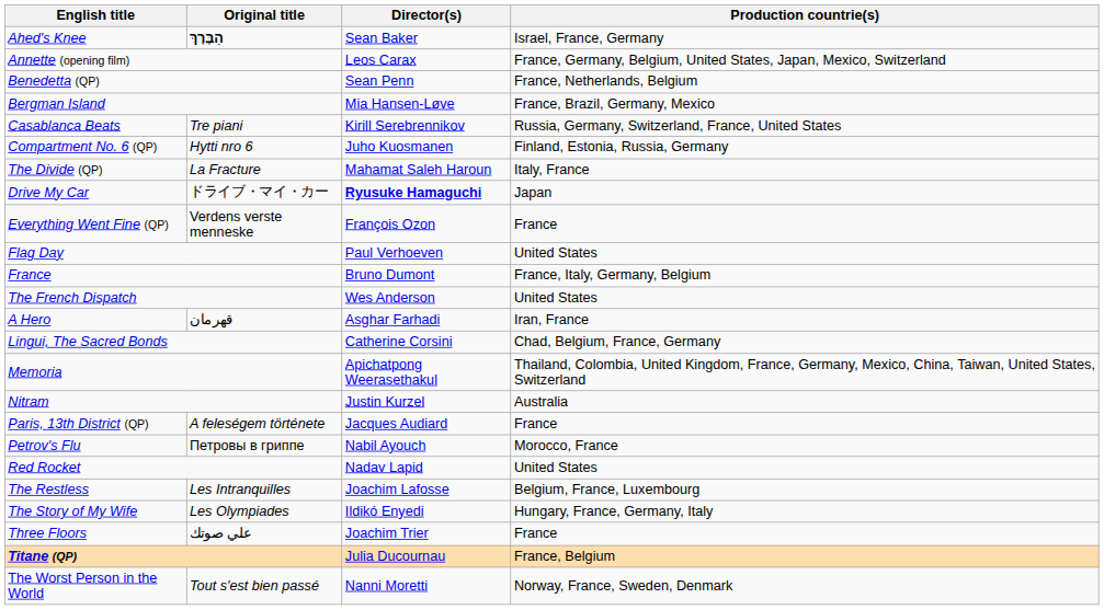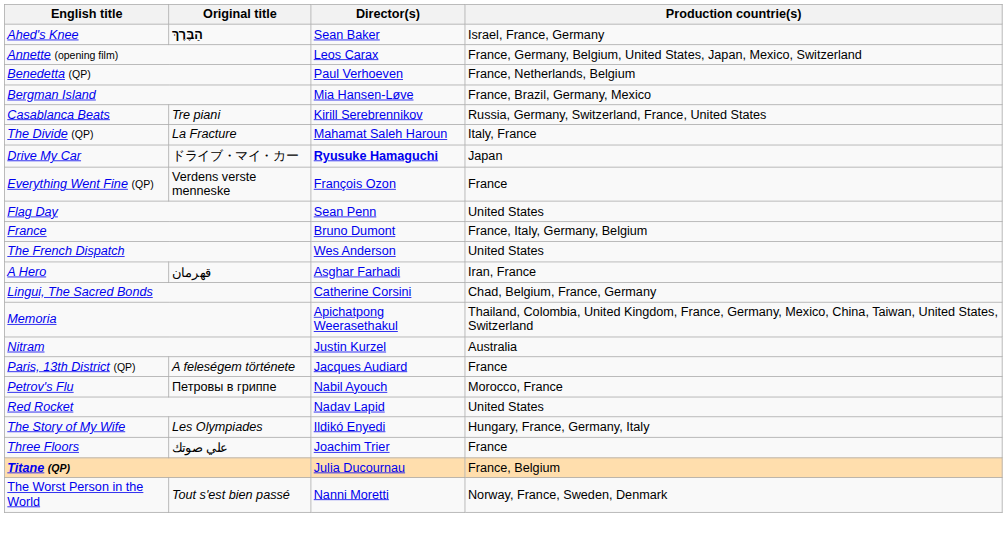 <table class="wikitable" style="width:100%; margin-bottom:4px" cellpadding="5">
 <tr>
 <th scope="col">English title</th>
 <th scope="col">Original title</th>
 <th scope="col">Director(s)</th>
 <th scope="col">Production countrie(s)</th>
 </tr>
 <tr>
 <td><em><a href='#'>Ahed's Knee</a></em></td>
 <td><strong>הַבֶּרֶךְ</strong></td>
 <td><a href='#'>Sean Baker</a></td>
 <td>Israel, France, Germany</td>
 </tr>
 <tr>
 <td colspan="2"><em><a href='#'>Annette</a></em> <small>(opening film)</small></td>
 <td><a href='#'>Leos Carax</a></td>
 <td>France, Germany, Belgium, United States, Japan, Mexico, Switzerland</td>
 </tr>
 <tr>
 <td colspan="2"><em><a href='#'>Benedetta</a></em> <small>(QP)</small></td>
-<td><a href='#'>Sean Penn</a></td>
+<td><a href='#'>Paul Verhoeven</a></td>
 <td>France, Netherlands, Belgium</td>
 </tr>
 <tr>
 <td colspan=2><em><a href='#'>Bergman Island</a></em></td>
 <td><a href='#'>Mia Hansen-Løve</a></td>
 <td>France, Brazil, Germany, Mexico</td>
 </tr>
 <tr>
 <td><em><a href='#'>Casablanca Beats</a></em></td>
 <td><em>Tre piani</em></td>
 <td><a href='#'>Kirill Serebrennikov</a></td>
 <td>Russia, Germany, Switzerland, France, United States</td>
-</tr>
-<tr>
-<td><em><a href='#'>Compartment No. 6</a></em> <small>(QP)</small></td>
-<td><em>Hytti nro 6</em></td>
-<td><a href='#'>Juho Kuosmanen</a></td>
-<td>Finland, Estonia, Russia, Germany</td>
 </tr>
 <tr>
 <td><em><a href='#'>The Divide</a></em> <small>(QP)</small></td>
 <td><em>La Fracture</em></td>
 <td><a href='#'>Mahamat Saleh Haroun</a></td>
 <td>Italy, France</td>
 </tr>
 <tr>
 <td><em><a href='#'>Drive My Car</a></em></td>
 <td>ドライブ・マイ・カー</td>
 <td><strong><a href='#'>Ryusuke Hamaguchi</a></strong></td>
 <td>Japan</td>
 </tr>
 <tr>
 <td><em><a href='#'>Everything Went Fine</a></em> <small>(QP)</small></td>
 <td></em>Verdens verste menneske<em></td>
 <td><a href='#'>François Ozon</a></td>
 <td>France</td>
 </tr>
 <tr>
 <td colspan=2><em><a href='#'>Flag Day</a></em></td>
-<td><a href='#'>Paul Verhoeven</a></td>
+<td><a href='#'>Sean Penn</a></td>
 <td>United States</td>
 </tr>
 <tr>
 <td colspan=2><em><a href='#'>France</a></em></td>
 <td><a href='#'>Bruno Dumont</a></td>
 <td>France, Italy, Germany, Belgium</td>
 </tr>
 <tr>
 <td colspan=2><em><a href='#'>The French Dispatch</a></em></td>
 <td><a href='#'>Wes Anderson</a></td>
 <td>United States</td>
 </tr>
 <tr>
 <td><em><a href='#'>A Hero</a></em></td>
 <td>قهرمان</td>
 <td><a href='#'>Asghar Farhadi</a></td>
 <td>Iran, France</td>
 </tr>
 <tr>
 <td colspan=2><em><a href='#'>Lingui, The Sacred Bonds</a></em></td>
 <td><a href='#'>Catherine Corsini</a></td>
 <td>Chad, Belgium, France, Germany</td>
 </tr>
 <tr>
 <td colspan=2><em><a href='#'>Memoria</a></em></td>
 <td><a href='#'>Apichatpong Weerasethakul</a></td>
 <td>Thailand, Colombia, United Kingdom, France, Germany, Mexico, China, Taiwan, United States, Switzerland</td>
 </tr>
 <tr>
 <td colspan=2><em><a href='#'>Nitram</a></em></td>
 <td><a href='#'>Justin Kurzel</a></td>
 <td>Australia</td>
 </tr>
 <tr>
 <td><em><a href='#'>Paris, 13th District</a></em> <small>(QP)</small></td>
 <td><em>A feleségem története</em></td>
 <td><a href='#'>Jacques Audiard</a></td>
 <td>France</td>
 </tr>
 <tr>
 <td><em><a href='#'>Petrov's Flu</a></em></td>
 <td>Петровы в гриппе</td>
 <td><a href='#'>Nabil Ayouch</a></td>
 <td>Morocco, France</td>
 </tr>
 <tr>
 <td colspan=2><em><a href='#'>Red Rocket</a></em></td>
 <td><a href='#'>Nadav Lapid</a></td>
 <td>United States</td>
 </tr>
 <tr>
-<td><em><a href='#'>The Restless</a></em></td>
-<td><em>Les Intranquilles</em></td>
-<td><a href='#'>Joachim Lafosse</a></td>
-<td>Belgium, France, Luxembourg</td>
-</tr>
-<tr>
 <td><em><a href='#'>The Story of My Wife</a></em></td>
 <td><em>Les Olympiades</em></td>
 <td><a href='#'>Ildikó Enyedi</a></td>
 <td>Hungary, France, Germany, Italy</td>
 </tr>
 <tr>
 <td><em><a href='#'>Three Floors</a></em></td>
 <td>علي صوتك</td>
 <td><a href='#'>Joachim Trier</a></td>
 <td>France</td>
 </tr>
 <tr style="background:#FFDEAD;">
 <td colspan=2><strong><em><a href='#'>Titane</a><em> <small>(QP)</small><strong></td>
 <td></strong><a href='#'>Julia Ducournau</a><strong></td>
 <td></strong>France, Belgium<strong></td>
 </tr>
 <tr>
 <td></em><a href='#'>The Worst Person in the World</a><em></td>
 <td><em>Tout s'est bien passé</em></td>
 <td><a href='#'>Nanni Moretti</a></td>
 <td>Norway, France, Sweden, Denmark</td>
 </tr>
 </table>
